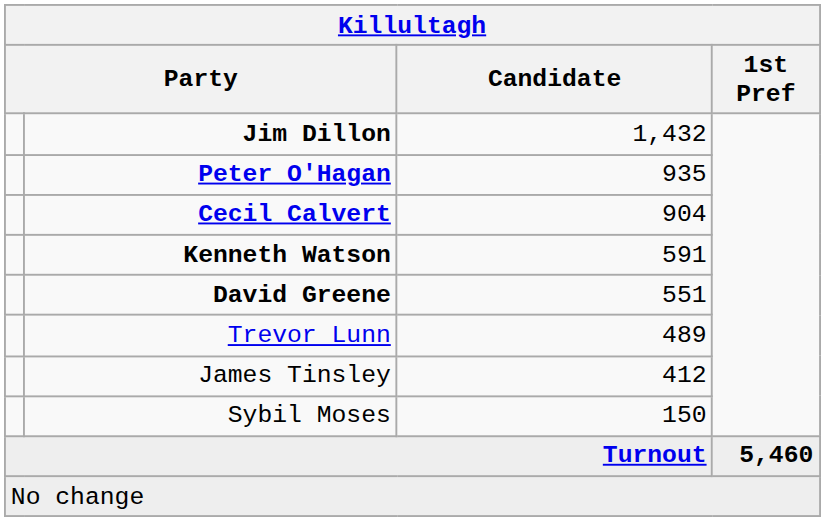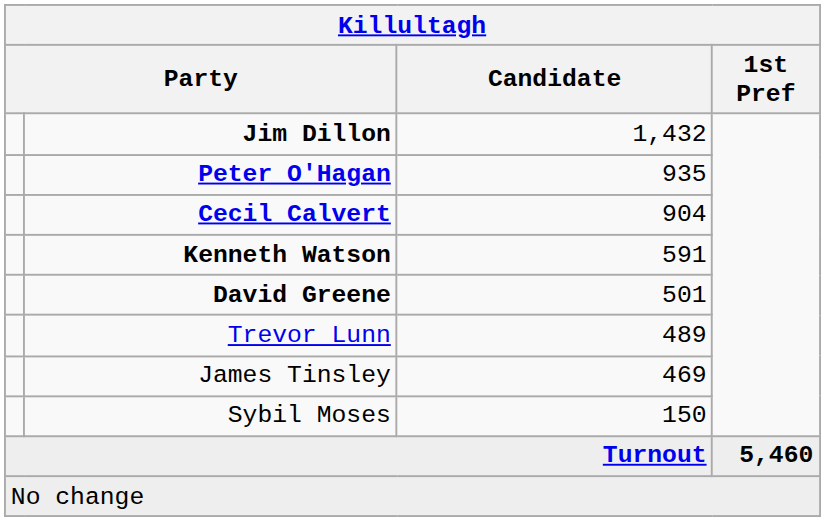 <table class="wikitable">
 <tr>
 <th colspan="4" align="center"><a href='#'>Killultagh</a></th>
 </tr>
 <tr>
 <th colspan="2" align="center" width=200>Party</th>
 <th width=160>Candidate</th>
 <th width=50>1st Pref</th>
 </tr>
 <tr>
 <td></td>
 <td align="right"><strong>Jim Dillon</strong></td>
 <td align="right">1,432</td>
 </tr>
 <tr>
 <td></td>
 <td align="right"><strong><a href='#'>Peter O'Hagan</a></strong></td>
 <td align="right">935</td>
 </tr>
 <tr>
 <td></td>
 <td align="right"><strong><a href='#'>Cecil Calvert</a></strong></td>
 <td align="right">904</td>
 </tr>
 <tr>
 <td></td>
 <td align="right"><strong>Kenneth Watson</strong></td>
 <td align="right">591</td>
 </tr>
 <tr>
 <td></td>
 <td align="right"><strong>David Greene</strong></td>
-<td align="right">551</td>
+<td align="right">501</td>
 </tr>
 <tr>
 <td></td>
 <td align="right"><a href='#'>Trevor Lunn</a></td>
 <td align="right">489</td>
 </tr>
 <tr>
 <td></td>
 <td align="right">James Tinsley</td>
-<td align="right">412</td>
+<td align="right">469</td>
 </tr>
 <tr>
 <td></td>
 <td align="right">Sybil Moses</td>
 <td align="right">150</td>
 </tr>
 <tr bgcolor="EEEEEE">
 <td colspan=3 align="right"><strong><a href='#'>Turnout</a></strong></td>
 <td align="right"><strong>5,460</strong></td>
 </tr>
 <tr>
 <td colspan=4 bgcolor="EEEEEE">No change</td>
 </tr>
 </table>
